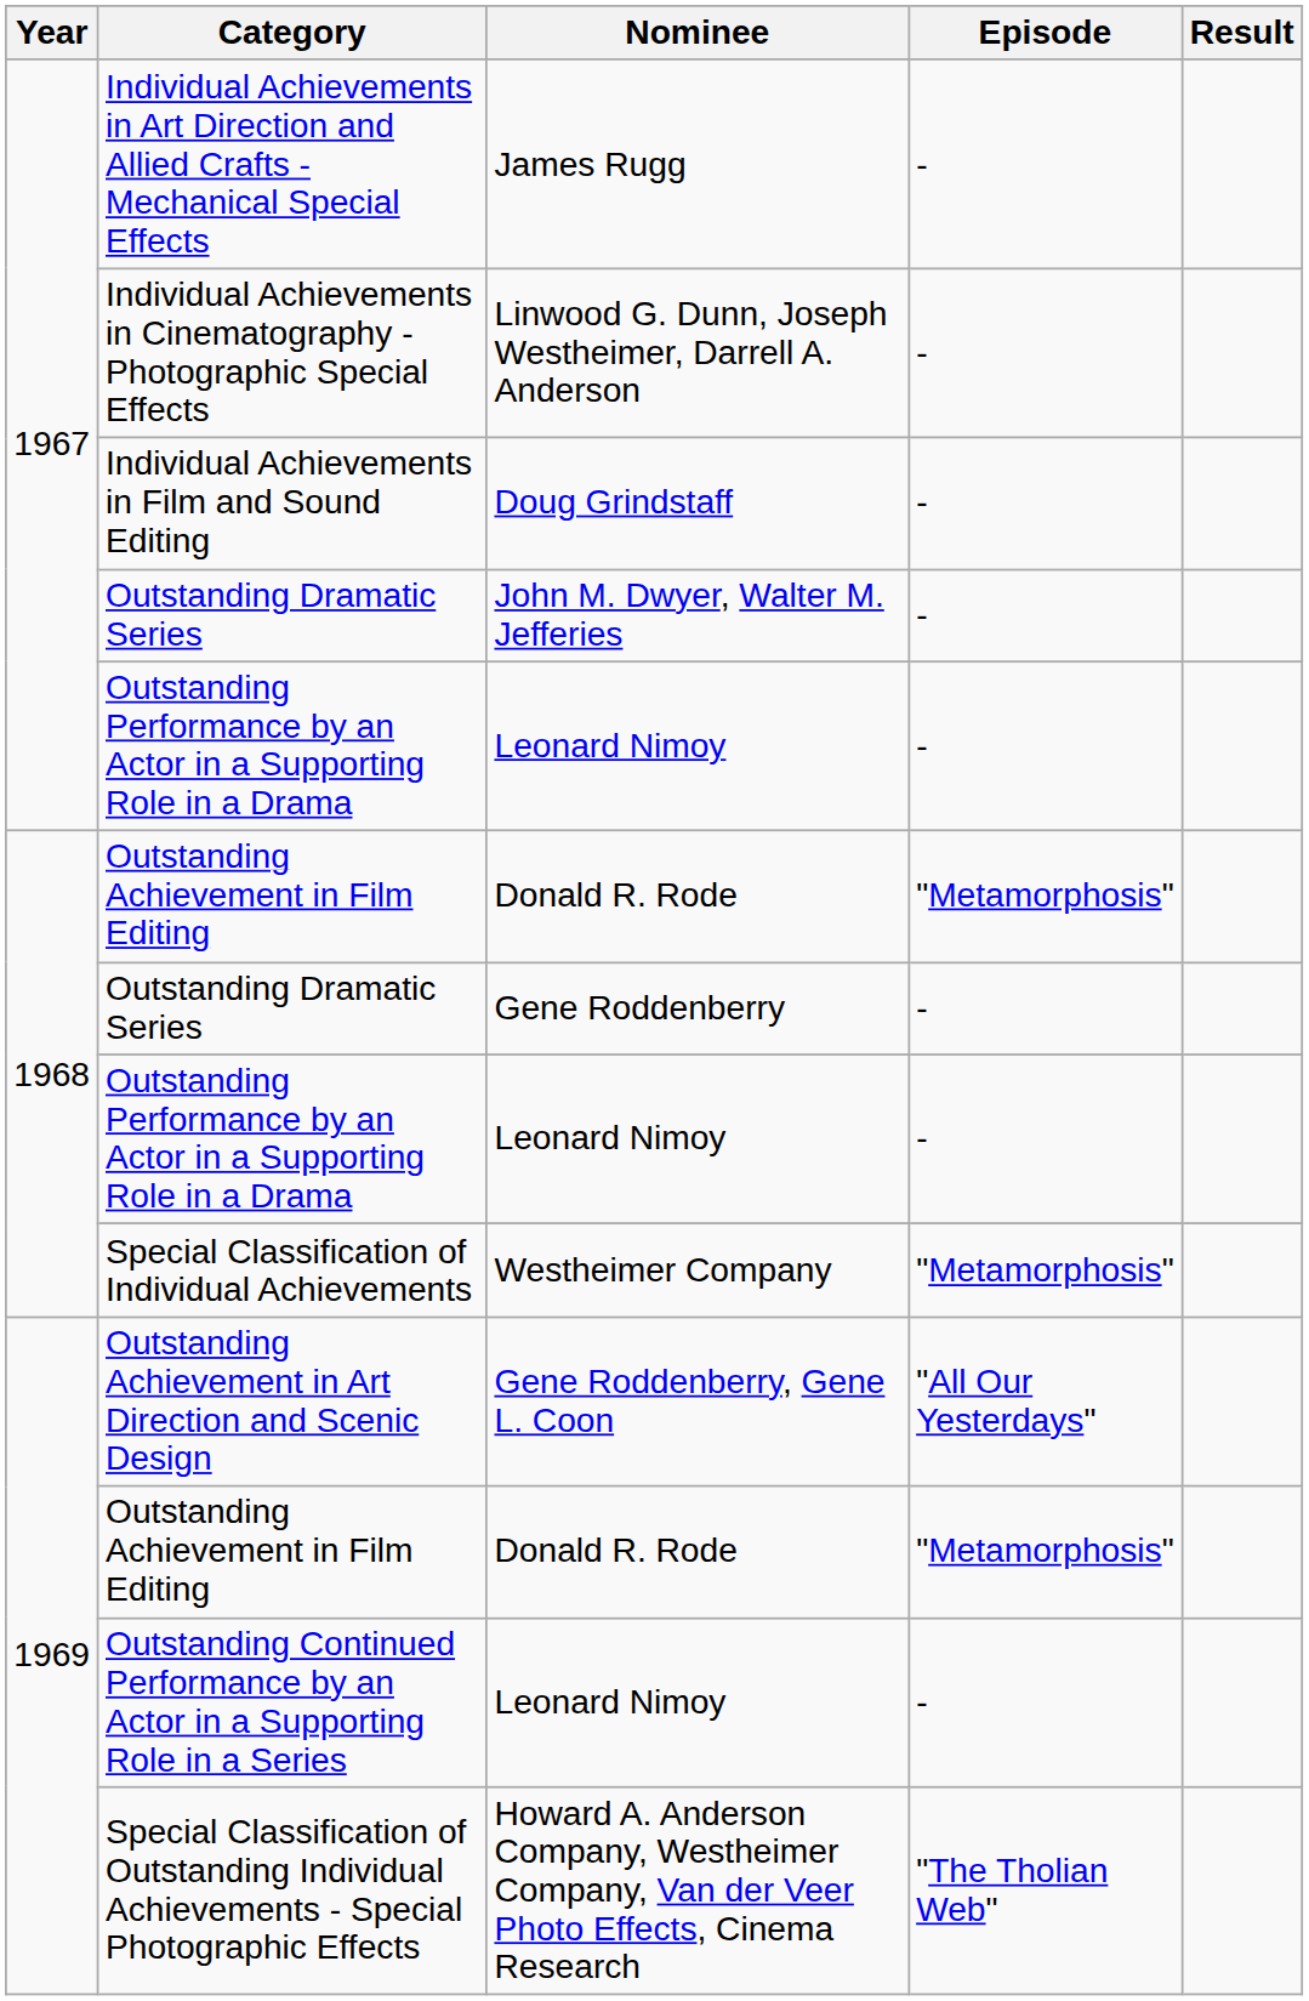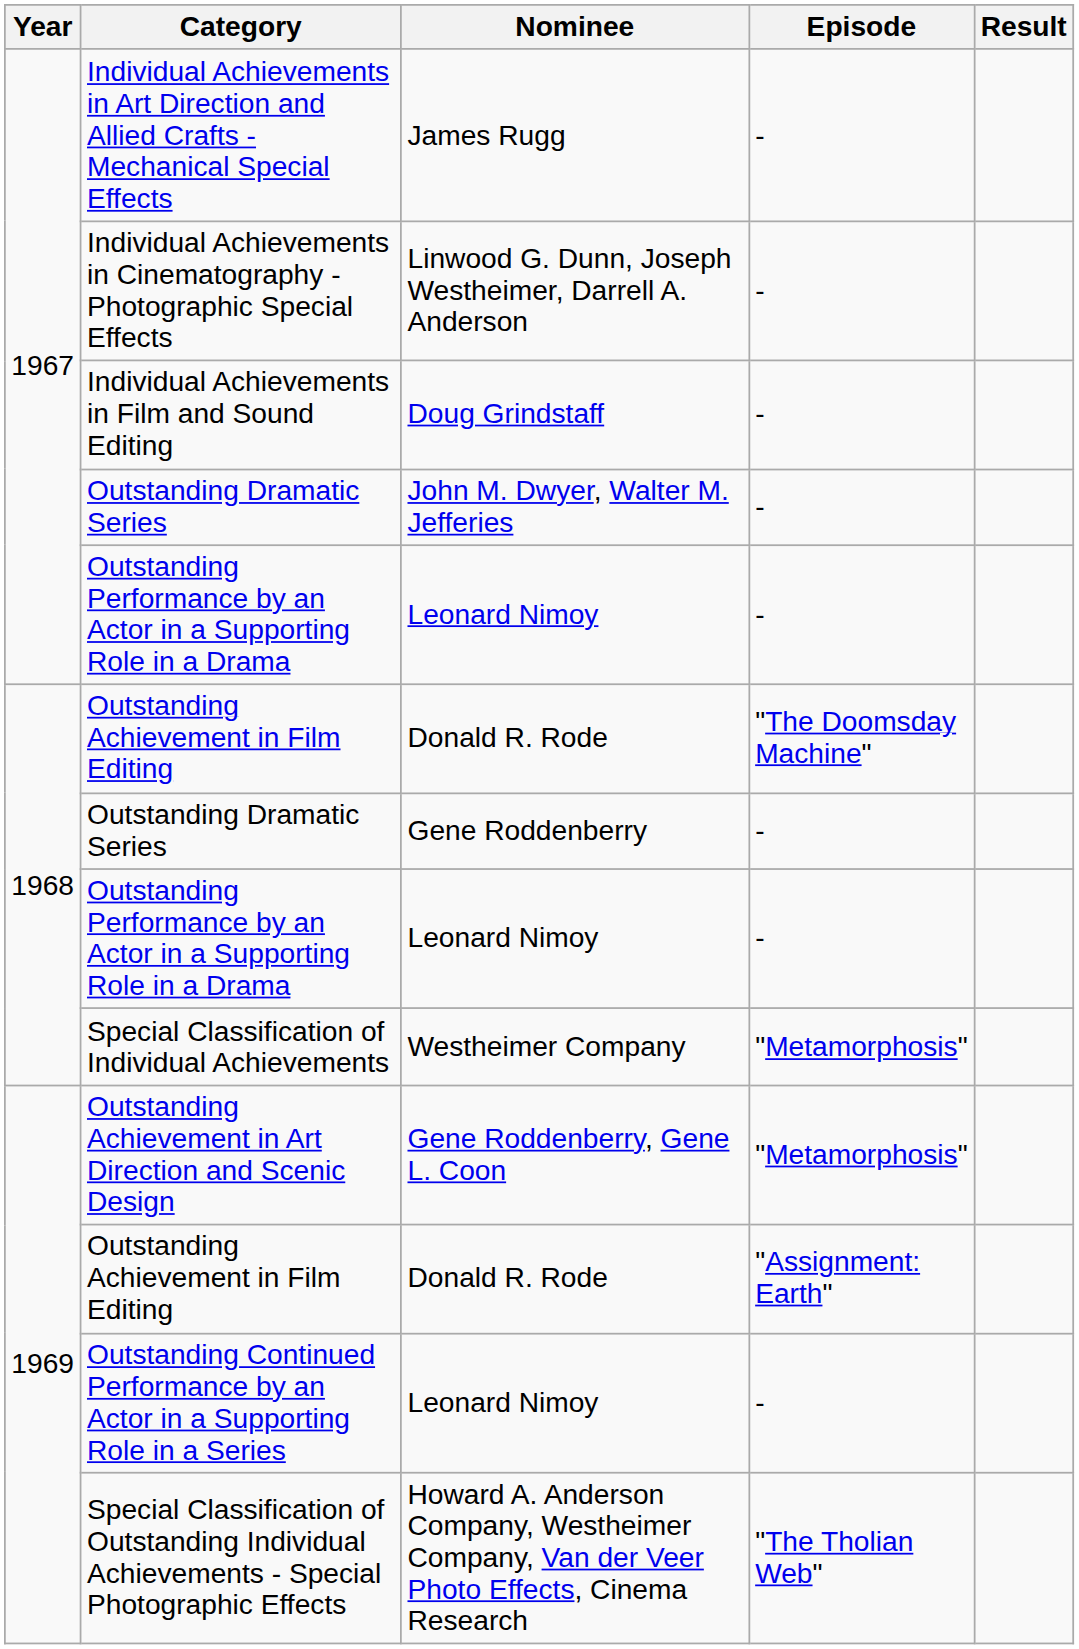 <table class="wikitable">
 <tr>
 <th width="3.5%">Year</th>
 <th width="30%">Category</th>
 <th widthe="45%">Nominee</th>
 <th width="18%">Episode</th>
 <th width="3.5%">Result</th>
 </tr>
 <tr>
 <td rowspan=5>1967</td>
 <td><a href='#'>Individual Achievements in Art Direction and Allied Crafts - Mechanical Special Effects</a></td>
 <td>James Rugg</td>
 <td>-</td>
 <td></td>
 </tr>
 <tr>
 <td>Individual Achievements in Cinematography - Photographic Special Effects</td>
 <td>Linwood G. Dunn, Joseph Westheimer, Darrell A. Anderson</td>
 <td>-</td>
 <td></td>
 </tr>
 <tr>
 <td>Individual Achievements in Film and Sound Editing</td>
 <td><a href='#'>Doug Grindstaff</a></td>
 <td>-</td>
 <td></td>
 </tr>
 <tr>
 <td><a href='#'>Outstanding Dramatic Series</a></td>
 <td><a href='#'>John M. Dwyer</a>, <a href='#'>Walter M. Jefferies</a></td>
 <td>-</td>
 <td></td>
 </tr>
 <tr>
 <td><a href='#'>Outstanding Performance by an Actor in a Supporting Role in a Drama</a></td>
 <td><a href='#'>Leonard Nimoy</a></td>
 <td>-</td>
 <td></td>
 </tr>
 <tr>
 <td rowspan=4>1968</td>
 <td><a href='#'>Outstanding Achievement in Film Editing</a></td>
 <td>Donald R. Rode</td>
-<td>"<a href='#'>Metamorphosis</a>"</td>
+<td>"<a href='#'>The Doomsday Machine</a>"</td>
 <td></td>
 </tr>
 <tr>
 <td>Outstanding Dramatic Series</td>
 <td>Gene Roddenberry</td>
 <td>-</td>
 <td></td>
 </tr>
 <tr>
 <td><a href='#'>Outstanding Performance by an Actor in a Supporting Role in a Drama</a></td>
 <td>Leonard Nimoy</td>
 <td>-</td>
 <td></td>
 </tr>
 <tr>
 <td>Special Classification of Individual Achievements</td>
 <td>Westheimer Company</td>
 <td>"<a href='#'>Metamorphosis</a>"</td>
 <td></td>
 </tr>
 <tr>
 <td rowspan=4>1969</td>
 <td><a href='#'>Outstanding Achievement in Art Direction and Scenic Design</a></td>
 <td><a href='#'>Gene Roddenberry</a>, <a href='#'>Gene L. Coon</a></td>
-<td>"<a href='#'>All Our Yesterdays</a>"</td>
+<td>"<a href='#'>Metamorphosis</a>"</td>
 <td></td>
 </tr>
 <tr>
 <td>Outstanding Achievement in Film Editing</td>
 <td>Donald R. Rode</td>
-<td>"<a href='#'>Metamorphosis</a>"</td>
+<td>"<a href='#'>Assignment: Earth</a>"</td>
 <td></td>
 </tr>
 <tr>
 <td><a href='#'>Outstanding Continued Performance by an Actor in a Supporting Role in a Series</a></td>
 <td>Leonard Nimoy</td>
 <td>-</td>
 <td></td>
 </tr>
 <tr>
 <td>Special Classification of Outstanding Individual Achievements - Special Photographic Effects</td>
 <td>Howard A. Anderson Company, Westheimer Company, <a href='#'>Van der Veer Photo Effects</a>, Cinema Research</td>
 <td>"<a href='#'>The Tholian Web</a>"</td>
 <td></td>
 </tr>
 </table>
